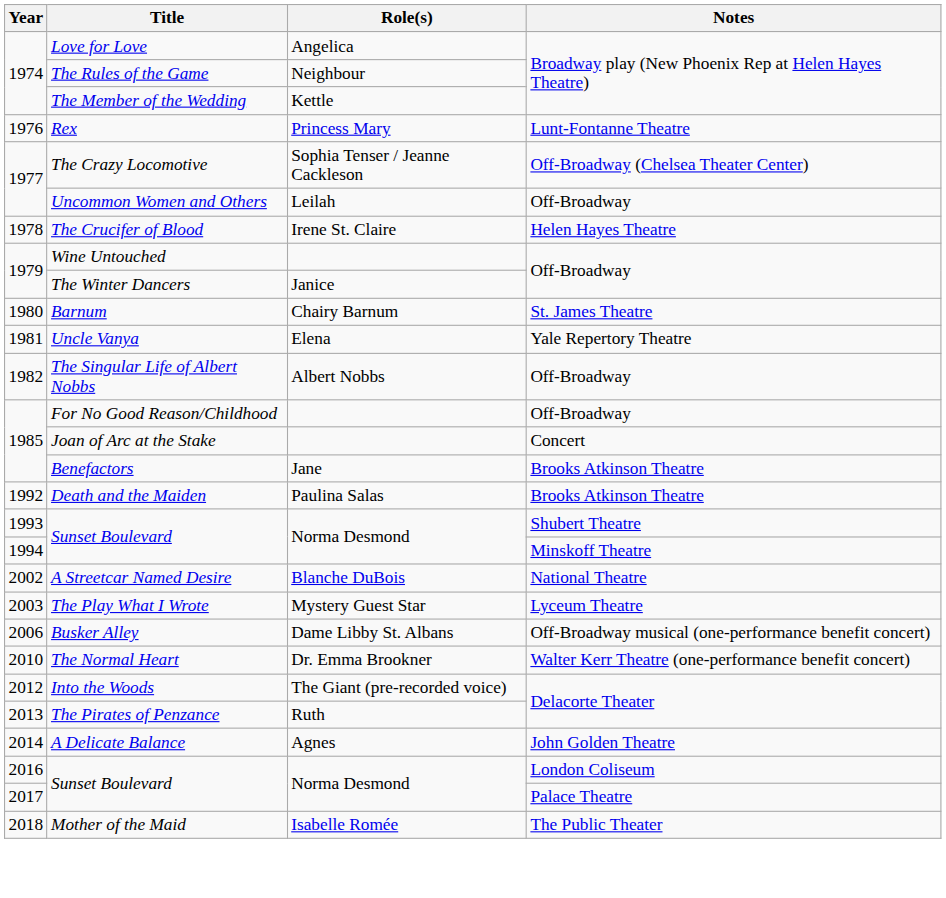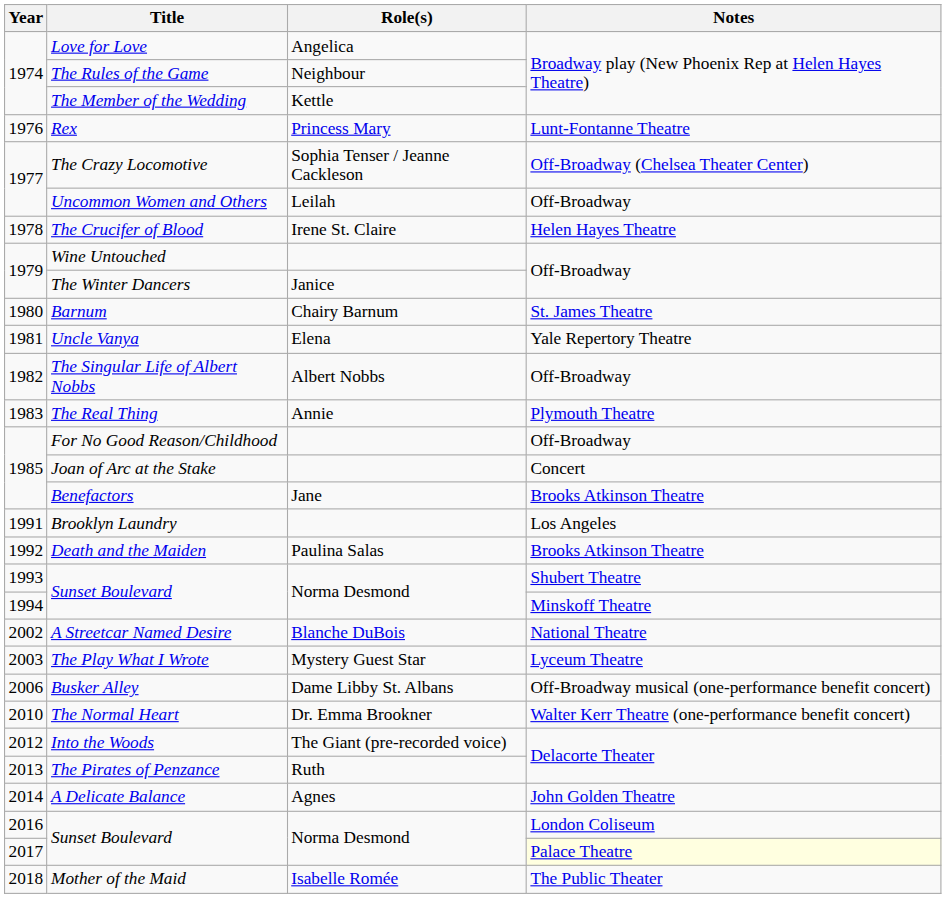 <table class="wikitable sortable">
 <tr>
 <th>Year</th>
 <th>Title</th>
 <th>Role(s)</th>
 <th class="unsortable">Notes</th>
 </tr>
 <tr>
 <td rowspan="3">1974</td>
 <td><em><a href='#'>Love for Love</a></em></td>
 <td>Angelica</td>
 <td rowspan=3><a href='#'>Broadway</a> play (New Phoenix Rep at <a href='#'>Helen Hayes Theatre</a>)</td>
 </tr>
 <tr>
 <td><em><a href='#'>The Rules of the Game</a></em></td>
 <td>Neighbour</td>
 </tr>
 <tr>
 <td><em><a href='#'>The Member of the Wedding</a></em></td>
 <td>Kettle</td>
 </tr>
 <tr>
 <td>1976</td>
 <td><em><a href='#'>Rex</a></em></td>
 <td><a href='#'>Princess Mary</a></td>
 <td><a href='#'>Lunt-Fontanne Theatre</a></td>
 </tr>
 <tr>
 <td rowspan="2">1977</td>
 <td><em>The Crazy Locomotive</em></td>
 <td>Sophia Tenser / Jeanne Cackleson</td>
 <td><a href='#'>Off-Broadway</a> (<a href='#'>Chelsea Theater Center</a>)</td>
 </tr>
 <tr>
 <td><em><a href='#'>Uncommon Women and Others</a></em></td>
 <td>Leilah</td>
 <td>Off-Broadway</td>
 </tr>
 <tr>
 <td>1978</td>
 <td><em><a href='#'>The Crucifer of Blood</a></em></td>
 <td>Irene St. Claire</td>
 <td><a href='#'>Helen Hayes Theatre</a></td>
 </tr>
 <tr>
 <td rowspan="2">1979</td>
 <td><em>Wine Untouched</em></td>
 <td></td>
 <td rowspan="2">Off-Broadway</td>
 </tr>
 <tr>
 <td><em>The Winter Dancers</em></td>
 <td>Janice</td>
 </tr>
 <tr>
 <td>1980</td>
 <td><em><a href='#'>Barnum</a></em></td>
 <td>Chairy Barnum</td>
 <td><a href='#'>St. James Theatre</a></td>
 </tr>
 <tr>
 <td>1981</td>
 <td><em><a href='#'>Uncle Vanya</a></em></td>
 <td>Elena</td>
 <td>Yale Repertory Theatre</td>
 </tr>
 <tr>
 <td>1982</td>
 <td><em><a href='#'>The Singular Life of Albert Nobbs</a></em></td>
 <td>Albert Nobbs</td>
 <td>Off-Broadway</td>
 </tr>
 <tr>
+<td>1983</td>
+<td><em><a href='#'>The Real Thing</a></em></td>
+<td>Annie</td>
+<td><a href='#'>Plymouth Theatre</a></td>
+</tr>
+<tr>
 <td rowspan="3">1985</td>
 <td><em>For No Good Reason/Childhood</em></td>
 <td></td>
 <td>Off-Broadway</td>
 </tr>
 <tr>
 <td><em>Joan of Arc at the Stake</em></td>
 <td></td>
 <td>Concert</td>
 </tr>
 <tr>
 <td><em><a href='#'>Benefactors</a></em></td>
 <td>Jane</td>
 <td><a href='#'>Brooks Atkinson Theatre</a></td>
+</tr>
+<tr>
+<td>1991</td>
+<td><em>Brooklyn Laundry</em></td>
+<td></td>
+<td>Los Angeles</td>
 </tr>
 <tr>
 <td>1992</td>
 <td><em><a href='#'>Death and the Maiden</a></em></td>
 <td>Paulina Salas</td>
 <td><a href='#'>Brooks Atkinson Theatre</a></td>
 </tr>
 <tr>
 <td>1993</td>
 <td rowspan="2"><em><a href='#'>Sunset Boulevard</a></em></td>
 <td rowspan="2">Norma Desmond</td>
 <td><a href='#'>Shubert Theatre</a></td>
 </tr>
 <tr>
 <td>1994</td>
 <td><a href='#'>Minskoff Theatre</a></td>
 </tr>
 <tr>
 <td>2002</td>
 <td><em><a href='#'>A Streetcar Named Desire</a></em></td>
 <td><a href='#'>Blanche DuBois</a></td>
 <td><a href='#'>National Theatre</a></td>
 </tr>
 <tr>
 <td>2003</td>
 <td><em><a href='#'>The Play What I Wrote</a></em></td>
 <td>Mystery Guest Star</td>
 <td><a href='#'>Lyceum Theatre</a></td>
 </tr>
 <tr>
 <td>2006</td>
 <td><em><a href='#'>Busker Alley</a></em></td>
 <td>Dame Libby St. Albans</td>
 <td>Off-Broadway musical (one-performance benefit concert)</td>
 </tr>
 <tr>
 <td>2010</td>
 <td><em><a href='#'>The Normal Heart</a></em></td>
 <td>Dr. Emma Brookner</td>
 <td><a href='#'>Walter Kerr Theatre</a> (one-performance benefit concert)</td>
 </tr>
 <tr>
 <td>2012</td>
 <td><em><a href='#'>Into the Woods</a></em></td>
 <td>The Giant (pre-recorded voice)</td>
 <td rowspan=2><a href='#'>Delacorte Theater</a></td>
 </tr>
 <tr>
 <td>2013</td>
 <td><em><a href='#'>The Pirates of Penzance</a></em></td>
 <td>Ruth</td>
 </tr>
 <tr>
 <td>2014</td>
 <td><em><a href='#'>A Delicate Balance</a></em></td>
 <td>Agnes</td>
 <td><a href='#'>John Golden Theatre</a></td>
 </tr>
 <tr>
 <td>2016</td>
 <td rowspan="2"><em>Sunset Boulevard</em></td>
 <td rowspan="2">Norma Desmond</td>
 <td><a href='#'>London Coliseum</a></td>
 </tr>
 <tr>
 <td>2017</td>
-<td><a href='#'>Palace Theatre</a></td>
+<td style="background: lightyellow;"><a href='#'>Palace Theatre</a></td>
 </tr>
 <tr>
 <td>2018</td>
 <td><em>Mother of the Maid</em></td>
 <td><a href='#'>Isabelle Romée</a></td>
 <td><a href='#'>The Public Theater</a></td>
 </tr>
 </table>
